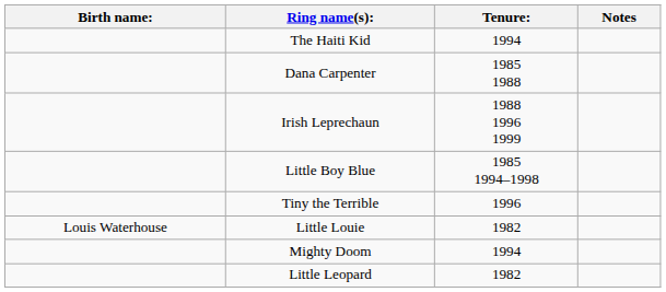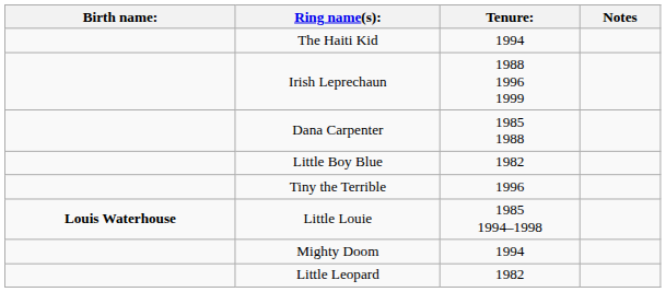 <table class="sortable wikitable" style="font-size:85%; text-align:center; width:70%;">
 <tr>
 <th>Birth name:</th>
 <th><a href='#'>Ring name</a>(s):</th>
 <th>Tenure:</th>
 <th>Notes</th>
 </tr>
 <tr>
 <td></td>
 <td>The Haiti Kid</td>
 <td sort>1994</td>
 <td></td>
 </tr>
 <tr>
 <td></td>
+<td>Irish Leprechaun</td>
+<td sort>1988<br>1996<br>1999</td>
+<td></td>
+</tr>
+<tr>
+<td></td>
 <td>Dana Carpenter</td>
 <td sort>1985<br>1988</td>
 <td></td>
 </tr>
 <tr>
 <td></td>
-<td>Irish Leprechaun</td>
-<td sort>1988<br>1996<br>1999</td>
-<td></td>
-</tr>
-<tr>
-<td></td>
 <td>Little Boy Blue</td>
-<td sort>1985<br>1994–1998</td>
+<td sort>1982</td>
 <td></td>
 </tr>
 <tr>
 <td></td>
 <td>Tiny the Terrible</td>
 <td sort>1996</td>
 <td></td>
 </tr>
 <tr>
-<td>Louis Waterhouse</td>
+<td><strong>Louis Waterhouse</strong></td>
 <td>Little Louie</td>
-<td sort>1982</td>
+<td sort>1985<br>1994–1998</td>
 <td></td>
 </tr>
 <tr>
 <td></td>
 <td>Mighty Doom</td>
 <td sort>1994</td>
 <td></td>
 </tr>
 <tr>
 <td></td>
 <td>Little Leopard</td>
 <td sort>1982</td>
 <td></td>
 </tr>
 </table>
